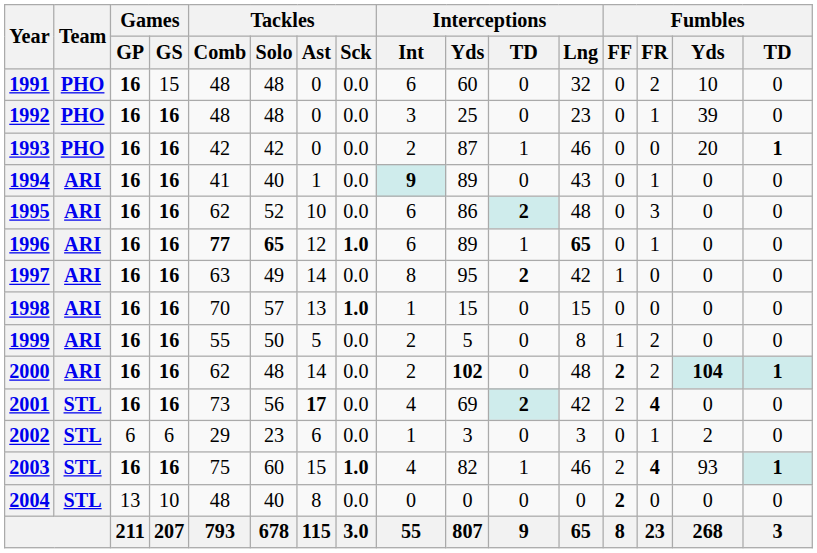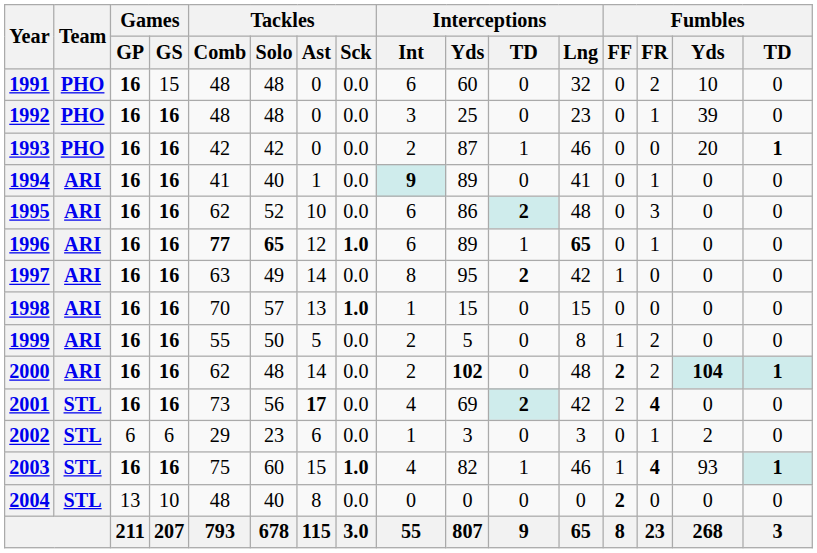 <table class="wikitable" style="text-align:center">
 <tr>
 <th rowspan="2">Year</th>
 <th rowspan="2">Team</th>
 <th colspan="2">Games</th>
 <th colspan="4">Tackles</th>
 <th colspan="4">Interceptions</th>
 <th colspan="4">Fumbles</th>
 </tr>
 <tr>
 <th>GP</th>
 <th>GS</th>
 <th>Comb</th>
 <th>Solo</th>
 <th>Ast</th>
 <th>Sck</th>
 <th>Int</th>
 <th>Yds</th>
 <th>TD</th>
 <th>Lng</th>
 <th>FF</th>
 <th>FR</th>
 <th>Yds</th>
 <th>TD</th>
 </tr>
 <tr>
 <th><a href='#'>1991</a></th>
 <th><a href='#'>PHO</a></th>
 <td><strong>16</strong></td>
 <td>15</td>
 <td>48</td>
 <td>48</td>
 <td>0</td>
 <td>0.0</td>
 <td>6</td>
 <td>60</td>
 <td>0</td>
 <td>32</td>
 <td>0</td>
 <td>2</td>
 <td>10</td>
 <td>0</td>
 </tr>
 <tr>
 <th><a href='#'>1992</a></th>
 <th><a href='#'>PHO</a></th>
 <td><strong>16</strong></td>
 <td><strong>16</strong></td>
 <td>48</td>
 <td>48</td>
 <td>0</td>
 <td>0.0</td>
 <td>3</td>
 <td>25</td>
 <td>0</td>
 <td>23</td>
 <td>0</td>
 <td>1</td>
 <td>39</td>
 <td>0</td>
 </tr>
 <tr>
 <th><a href='#'>1993</a></th>
 <th><a href='#'>PHO</a></th>
 <td><strong>16</strong></td>
 <td><strong>16</strong></td>
 <td>42</td>
 <td>42</td>
 <td>0</td>
 <td>0.0</td>
 <td>2</td>
 <td>87</td>
 <td>1</td>
 <td>46</td>
 <td>0</td>
 <td>0</td>
 <td>20</td>
 <td><strong>1</strong></td>
 </tr>
 <tr>
 <th><a href='#'>1994</a></th>
 <th><a href='#'>ARI</a></th>
 <td><strong>16</strong></td>
 <td><strong>16</strong></td>
 <td>41</td>
 <td>40</td>
 <td>1</td>
 <td>0.0</td>
 <td style="background:#cfecec; width:3em;"><strong>9</strong></td>
 <td>89</td>
 <td>0</td>
-<td>43</td>
+<td>41</td>
 <td>0</td>
 <td>1</td>
 <td>0</td>
 <td>0</td>
 </tr>
 <tr>
 <th><a href='#'>1995</a></th>
 <th><a href='#'>ARI</a></th>
 <td><strong>16</strong></td>
 <td><strong>16</strong></td>
 <td>62</td>
 <td>52</td>
 <td>10</td>
 <td>0.0</td>
 <td>6</td>
 <td>86</td>
 <td style="background:#cfecec; width:3em;"><strong>2</strong></td>
 <td>48</td>
 <td>0</td>
 <td>3</td>
 <td>0</td>
 <td>0</td>
 </tr>
 <tr>
 <th><a href='#'>1996</a></th>
 <th><a href='#'>ARI</a></th>
 <td><strong>16</strong></td>
 <td><strong>16</strong></td>
 <td><strong>77</strong></td>
 <td><strong>65</strong></td>
 <td>12</td>
 <td><strong>1.0</strong></td>
 <td>6</td>
 <td>89</td>
 <td>1</td>
 <td><strong>65</strong></td>
 <td>0</td>
 <td>1</td>
 <td>0</td>
 <td>0</td>
 </tr>
 <tr>
 <th><a href='#'>1997</a></th>
 <th><a href='#'>ARI</a></th>
 <td><strong>16</strong></td>
 <td><strong>16</strong></td>
 <td>63</td>
 <td>49</td>
 <td>14</td>
 <td>0.0</td>
 <td>8</td>
 <td>95</td>
 <td><strong>2</strong></td>
 <td>42</td>
 <td>1</td>
 <td>0</td>
 <td>0</td>
 <td>0</td>
 </tr>
 <tr>
 <th><a href='#'>1998</a></th>
 <th><a href='#'>ARI</a></th>
 <td><strong>16</strong></td>
 <td><strong>16</strong></td>
 <td>70</td>
 <td>57</td>
 <td>13</td>
 <td><strong>1.0</strong></td>
 <td>1</td>
 <td>15</td>
 <td>0</td>
 <td>15</td>
 <td>0</td>
 <td>0</td>
 <td>0</td>
 <td>0</td>
 </tr>
 <tr>
 <th><a href='#'>1999</a></th>
 <th><a href='#'>ARI</a></th>
 <td><strong>16</strong></td>
 <td><strong>16</strong></td>
 <td>55</td>
 <td>50</td>
 <td>5</td>
 <td>0.0</td>
 <td>2</td>
 <td>5</td>
 <td>0</td>
 <td>8</td>
 <td>1</td>
 <td>2</td>
 <td>0</td>
 <td>0</td>
 </tr>
 <tr>
 <th><a href='#'>2000</a></th>
 <th><a href='#'>ARI</a></th>
 <td><strong>16</strong></td>
 <td><strong>16</strong></td>
 <td>62</td>
 <td>48</td>
 <td>14</td>
 <td>0.0</td>
 <td>2</td>
 <td><strong>102</strong></td>
 <td>0</td>
 <td>48</td>
 <td><strong>2</strong></td>
 <td>2</td>
 <td style="background:#cfecec; width:3em;"><strong>104</strong></td>
 <td style="background:#cfecec; width:3em;"><strong>1</strong></td>
 </tr>
 <tr>
 <th><a href='#'>2001</a></th>
 <th><a href='#'>STL</a></th>
 <td><strong>16</strong></td>
 <td><strong>16</strong></td>
 <td>73</td>
 <td>56</td>
 <td><strong>17</strong></td>
 <td>0.0</td>
 <td>4</td>
 <td>69</td>
 <td style="background:#cfecec; width:3em;"><strong>2</strong></td>
 <td>42</td>
 <td>2</td>
 <td><strong>4</strong></td>
 <td>0</td>
 <td>0</td>
 </tr>
 <tr>
 <th><a href='#'>2002</a></th>
 <th><a href='#'>STL</a></th>
 <td>6</td>
 <td>6</td>
 <td>29</td>
 <td>23</td>
 <td>6</td>
 <td>0.0</td>
 <td>1</td>
 <td>3</td>
 <td>0</td>
 <td>3</td>
 <td>0</td>
 <td>1</td>
 <td>2</td>
 <td>0</td>
 </tr>
 <tr>
 <th><a href='#'>2003</a></th>
 <th><a href='#'>STL</a></th>
 <td><strong>16</strong></td>
 <td><strong>16</strong></td>
 <td>75</td>
 <td>60</td>
 <td>15</td>
 <td><strong>1.0</strong></td>
 <td>4</td>
 <td>82</td>
 <td>1</td>
 <td>46</td>
-<td>2</td>
+<td>1</td>
 <td><strong>4</strong></td>
 <td>93</td>
 <td style="background:#cfecec; width:3em;"><strong>1</strong></td>
 </tr>
 <tr>
 <th><a href='#'>2004</a></th>
 <th><a href='#'>STL</a></th>
 <td>13</td>
 <td>10</td>
 <td>48</td>
 <td>40</td>
 <td>8</td>
 <td>0.0</td>
 <td>0</td>
 <td>0</td>
 <td>0</td>
 <td>0</td>
 <td><strong>2</strong></td>
 <td>0</td>
 <td>0</td>
 <td>0</td>
 </tr>
 <tr>
 <th colspan="2"></th>
 <th>211</th>
 <th>207</th>
 <th>793</th>
 <th>678</th>
 <th>115</th>
 <th>3.0</th>
 <th>55</th>
 <th>807</th>
 <th>9</th>
 <th>65</th>
 <th>8</th>
 <th>23</th>
 <th>268</th>
 <th>3</th>
 </tr>
 </table>
